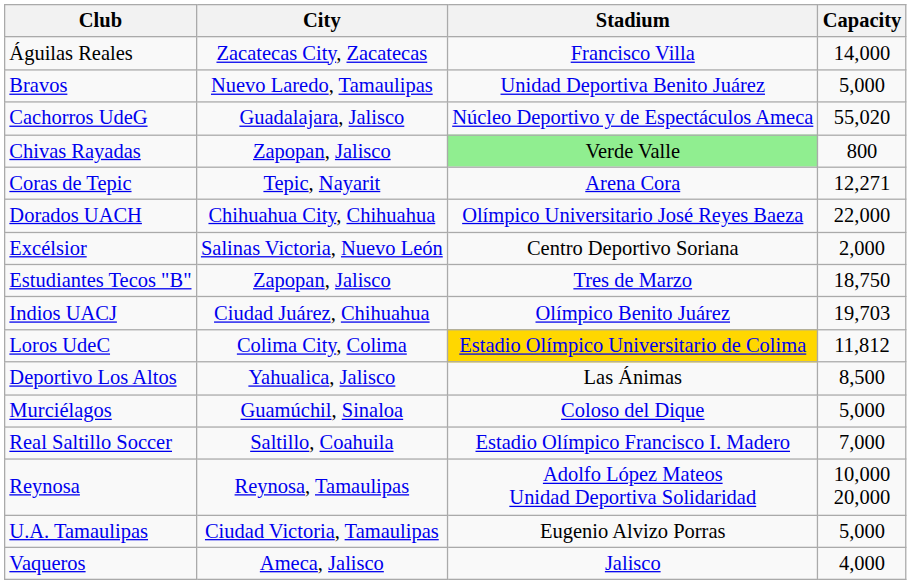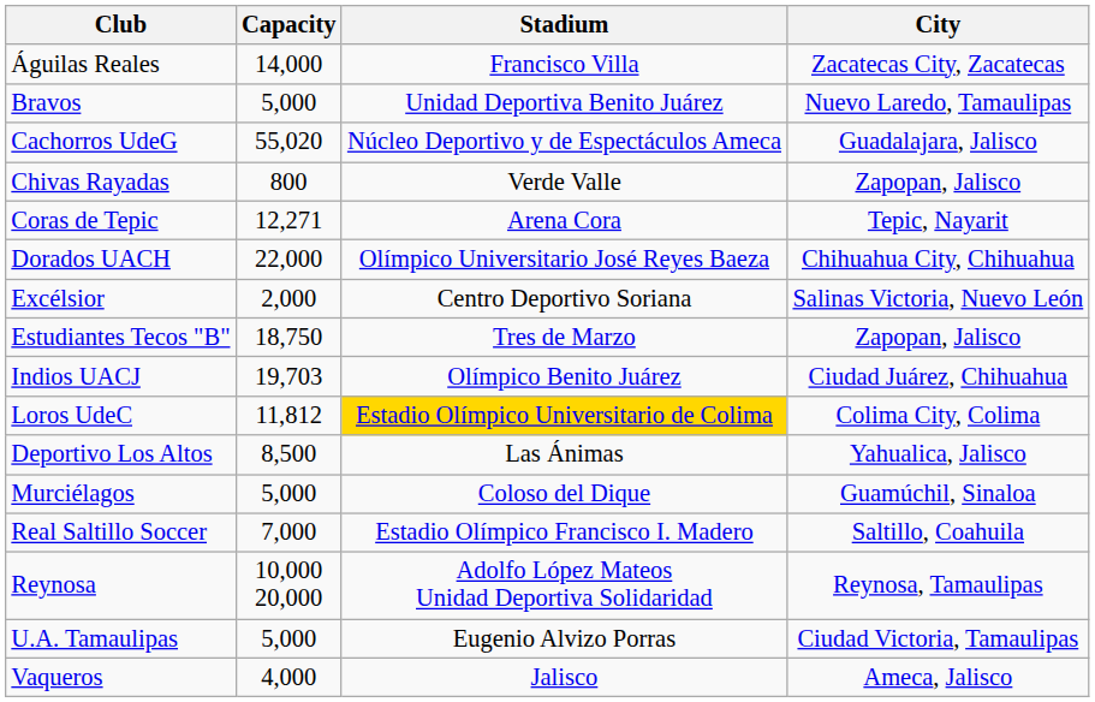 <table class="wikitable sortable" style="text-align: center;">
 <tr>
 <th>Club</th>
+<th>Capacity</th>
+<th>Stadium</th>
 <th>City</th>
-<th>Stadium</th>
-<th>Capacity</th>
 </tr>
 <tr>
 <td align="left">Águilas Reales</td>
+<td>14,000</td>
+<td><a href='#'>Francisco Villa</a></td>
 <td><a href='#'>Zacatecas City</a>, <a href='#'>Zacatecas</a></td>
-<td><a href='#'>Francisco Villa</a></td>
-<td>14,000</td>
 </tr>
 <tr>
 <td align="left"><a href='#'>Bravos</a></td>
+<td>5,000</td>
+<td><a href='#'>Unidad Deportiva Benito Juárez</a></td>
 <td><a href='#'>Nuevo Laredo</a>, <a href='#'>Tamaulipas</a></td>
-<td><a href='#'>Unidad Deportiva Benito Juárez</a></td>
-<td>5,000</td>
 </tr>
 <tr>
 <td align="left"><a href='#'>Cachorros UdeG</a></td>
+<td>55,020</td>
+<td><a href='#'>Núcleo Deportivo y de Espectáculos Ameca</a></td>
 <td><a href='#'>Guadalajara</a>, <a href='#'>Jalisco</a></td>
-<td><a href='#'>Núcleo Deportivo y de Espectáculos Ameca</a></td>
-<td>55,020</td>
 </tr>
 <tr>
 <td align="left"><a href='#'>Chivas Rayadas</a></td>
+<td>800</td>
+<td>Verde Valle</td>
 <td><a href='#'>Zapopan</a>, <a href='#'>Jalisco</a></td>
-<td style="background: lightgreen;">Verde Valle</td>
-<td>800</td>
 </tr>
 <tr>
 <td align="left"><a href='#'>Coras de Tepic</a></td>
+<td>12,271</td>
+<td><a href='#'>Arena Cora</a></td>
 <td><a href='#'>Tepic</a>, <a href='#'>Nayarit</a></td>
-<td><a href='#'>Arena Cora</a></td>
-<td>12,271</td>
 </tr>
 <tr>
 <td align="left"><a href='#'>Dorados UACH</a></td>
+<td>22,000</td>
+<td><a href='#'>Olímpico Universitario José Reyes Baeza</a></td>
 <td><a href='#'>Chihuahua City</a>, <a href='#'>Chihuahua</a></td>
-<td><a href='#'>Olímpico Universitario José Reyes Baeza</a></td>
-<td>22,000</td>
 </tr>
 <tr>
 <td align="left"><a href='#'>Excélsior</a></td>
+<td>2,000</td>
+<td>Centro Deportivo Soriana</td>
 <td><a href='#'>Salinas Victoria</a>, <a href='#'>Nuevo León</a></td>
-<td>Centro Deportivo Soriana</td>
-<td>2,000</td>
 </tr>
 <tr>
 <td align="left"><a href='#'>Estudiantes Tecos "B"</a></td>
+<td>18,750</td>
+<td><a href='#'>Tres de Marzo</a></td>
 <td><a href='#'>Zapopan</a>, <a href='#'>Jalisco</a></td>
-<td><a href='#'>Tres de Marzo</a></td>
-<td>18,750</td>
 </tr>
 <tr>
 <td align="left"><a href='#'>Indios UACJ</a></td>
+<td>19,703</td>
+<td><a href='#'>Olímpico Benito Juárez</a></td>
 <td><a href='#'>Ciudad Juárez</a>, <a href='#'>Chihuahua</a></td>
-<td><a href='#'>Olímpico Benito Juárez</a></td>
-<td>19,703</td>
 </tr>
 <tr>
 <td align="left"><a href='#'>Loros UdeC</a></td>
+<td>11,812</td>
+<td style="background: gold;"><a href='#'>Estadio Olímpico Universitario de Colima</a></td>
 <td><a href='#'>Colima City</a>, <a href='#'>Colima</a></td>
-<td style="background: gold;"><a href='#'>Estadio Olímpico Universitario de Colima</a></td>
-<td>11,812</td>
 </tr>
 <tr>
 <td align="left"><a href='#'>Deportivo Los Altos</a></td>
+<td>8,500</td>
+<td>Las Ánimas</td>
 <td><a href='#'>Yahualica</a>, <a href='#'>Jalisco</a></td>
-<td>Las Ánimas</td>
-<td>8,500</td>
 </tr>
 <tr>
 <td align="left"><a href='#'>Murciélagos</a></td>
+<td>5,000</td>
+<td><a href='#'>Coloso del Dique</a></td>
 <td><a href='#'>Guamúchil</a>, <a href='#'>Sinaloa</a></td>
-<td><a href='#'>Coloso del Dique</a></td>
-<td>5,000</td>
 </tr>
 <tr>
 <td align="left"><a href='#'>Real Saltillo Soccer</a></td>
+<td>7,000</td>
+<td><a href='#'>Estadio Olímpico Francisco I. Madero</a></td>
 <td><a href='#'>Saltillo</a>, <a href='#'>Coahuila</a></td>
-<td><a href='#'>Estadio Olímpico Francisco I. Madero</a></td>
-<td>7,000</td>
 </tr>
 <tr>
 <td align="left"><a href='#'>Reynosa</a></td>
+<td>10,000<br>20,000</td>
+<td><a href='#'>Adolfo López Mateos</a><br><a href='#'>Unidad Deportiva Solidaridad</a></td>
 <td><a href='#'>Reynosa</a>, <a href='#'>Tamaulipas</a></td>
-<td><a href='#'>Adolfo López Mateos</a><br><a href='#'>Unidad Deportiva Solidaridad</a></td>
-<td>10,000<br>20,000</td>
 </tr>
 <tr>
 <td align="left"><a href='#'>U.A. Tamaulipas</a></td>
+<td>5,000</td>
+<td>Eugenio Alvizo Porras</td>
 <td><a href='#'>Ciudad Victoria</a>, <a href='#'>Tamaulipas</a></td>
-<td>Eugenio Alvizo Porras</td>
-<td>5,000</td>
 </tr>
 <tr>
 <td align="left"><a href='#'>Vaqueros</a></td>
+<td>4,000</td>
+<td><a href='#'>Jalisco</a></td>
 <td><a href='#'>Ameca</a>, <a href='#'>Jalisco</a></td>
-<td><a href='#'>Jalisco</a></td>
-<td>4,000</td>
 </tr>
 </table>
